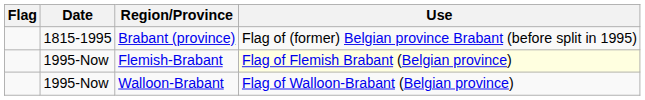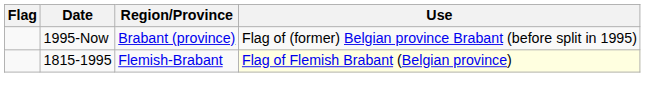 <table class="wikitable">
 <tr>
 <th>Flag</th>
 <th>Date</th>
 <th>Region/Province</th>
 <th>Use</th>
 </tr>
 <tr>
 <td></td>
-<td>1815-1995</td>
+<td>1995-Now</td>
 <td><a href='#'>Brabant (province)</a></td>
 <td>Flag of (former) <a href='#'>Belgian province Brabant</a> (before split in 1995)</td>
 </tr>
 <tr>
 <td></td>
-<td>1995-Now</td>
+<td>1815-1995</td>
 <td><a href='#'>Flemish-Brabant</a></td>
 <td style="background: lightyellow;"><a href='#'>Flag of Flemish Brabant</a> (<a href='#'>Belgian province</a>)</td>
 </tr>
-<tr>
-<td></td>
-<td>1995-Now</td>
-<td><a href='#'>Walloon-Brabant</a></td>
-<td><a href='#'>Flag of Walloon-Brabant</a> (<a href='#'>Belgian province</a>)</td>
-</tr>
 </table>
